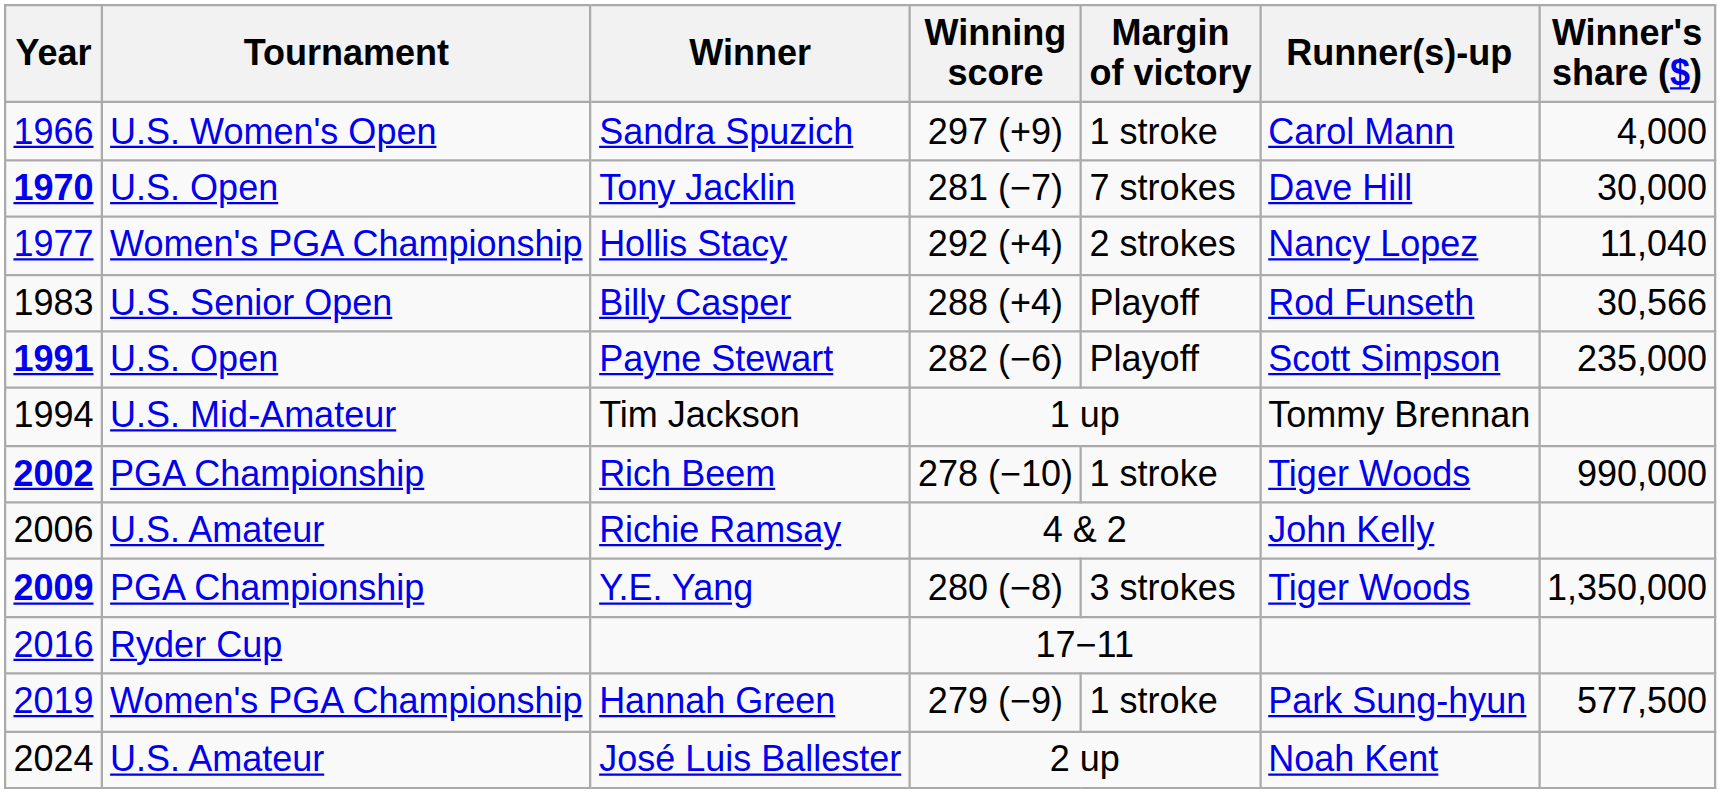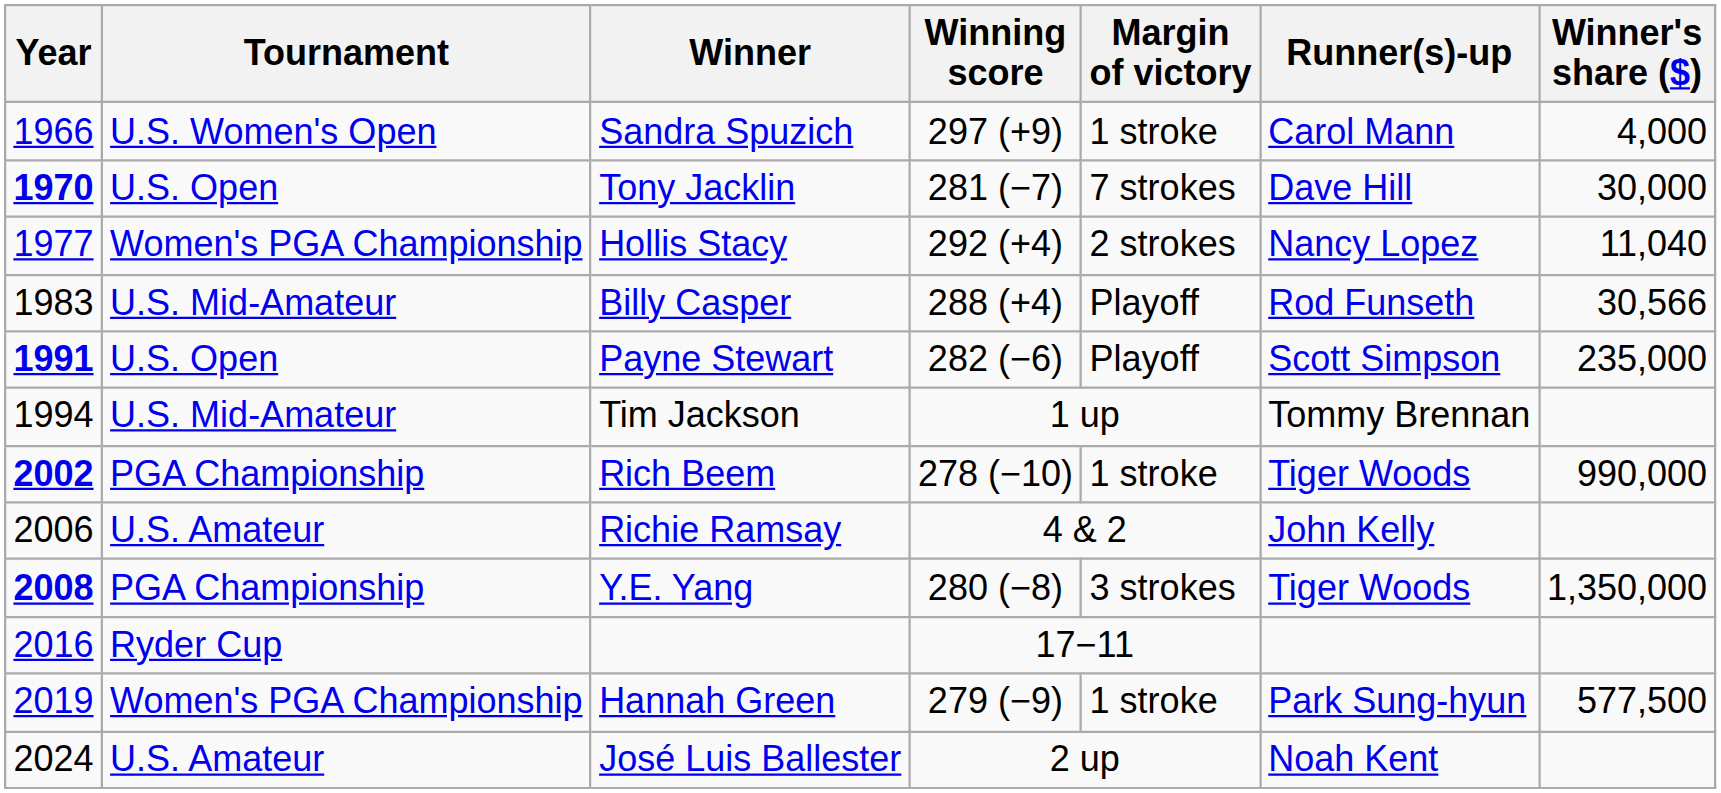 <table class="wikitable">
 <tr>
 <th>Year</th>
 <th>Tournament</th>
 <th>Winner</th>
 <th>Winning<br>score</th>
 <th>Margin<br>of victory</th>
 <th>Runner(s)-up</th>
 <th>Winner's<br>share (<a href='#'>$</a>)</th>
 </tr>
 <tr>
 <td><a href='#'>1966</a></td>
 <td><a href='#'>U.S. Women's Open</a></td>
 <td> <a href='#'>Sandra Spuzich</a></td>
 <td align=center>297 (+9)</td>
 <td>1 stroke</td>
 <td> <a href='#'>Carol Mann</a></td>
 <td align=right>4,000</td>
 </tr>
 <tr>
 <td><strong><a href='#'>1970</a></strong></td>
 <td><a href='#'>U.S. Open</a></td>
 <td> <a href='#'>Tony Jacklin</a></td>
 <td align=center>281 (−7)</td>
 <td>7 strokes</td>
 <td> <a href='#'>Dave Hill</a></td>
 <td align=right>30,000</td>
 </tr>
 <tr>
 <td><a href='#'>1977</a></td>
 <td><a href='#'>Women's PGA Championship</a></td>
 <td> <a href='#'>Hollis Stacy</a></td>
 <td align=center>292 (+4)</td>
 <td>2 strokes</td>
 <td> <a href='#'>Nancy Lopez</a></td>
 <td align=right>11,040</td>
 </tr>
 <tr>
 <td>1983</td>
-<td><a href='#'>U.S. Senior Open</a></td>
+<td><a href='#'>U.S. Mid-Amateur</a></td>
 <td> <a href='#'>Billy Casper</a></td>
 <td align=center>288 (+4)</td>
 <td>Playoff</td>
 <td> <a href='#'>Rod Funseth</a></td>
 <td align=right>30,566</td>
 </tr>
 <tr>
 <td><strong><a href='#'>1991</a></strong></td>
 <td><a href='#'>U.S. Open</a></td>
 <td> <a href='#'>Payne Stewart</a></td>
 <td align=center>282 (−6)</td>
 <td>Playoff</td>
 <td> <a href='#'>Scott Simpson</a></td>
 <td align=right>235,000</td>
 </tr>
 <tr>
 <td>1994</td>
 <td><a href='#'>U.S. Mid-Amateur</a></td>
 <td> Tim Jackson</td>
 <td colspan="2" align=center>1 up</td>
 <td> Tommy Brennan</td>
 <td></td>
 </tr>
 <tr>
 <td><strong><a href='#'>2002</a></strong></td>
 <td><a href='#'>PGA Championship</a></td>
 <td> <a href='#'>Rich Beem</a></td>
 <td align=center>278 (−10)</td>
 <td>1 stroke</td>
 <td> <a href='#'>Tiger Woods</a></td>
 <td align=right>990,000</td>
 </tr>
 <tr>
 <td>2006</td>
 <td><a href='#'>U.S. Amateur</a></td>
 <td> <a href='#'>Richie Ramsay</a></td>
 <td colspan=2 align=center>4 & 2</td>
 <td> <a href='#'>John Kelly</a></td>
 <td></td>
 </tr>
 <tr>
-<td><strong><a href='#'>2009</a></strong></td>
+<td><strong><a href='#'>2008</a></strong></td>
 <td><a href='#'>PGA Championship</a></td>
 <td> <a href='#'>Y.E. Yang</a></td>
 <td align=center>280 (−8)</td>
 <td>3 strokes</td>
 <td> <a href='#'>Tiger Woods</a></td>
 <td align=right>1,350,000</td>
 </tr>
 <tr>
 <td><a href='#'>2016</a></td>
 <td><a href='#'>Ryder Cup</a></td>
 <td></td>
 <td colspan=2 align=center>17−11</td>
 <td></td>
 <td></td>
 </tr>
 <tr>
 <td><a href='#'>2019</a></td>
 <td><a href='#'>Women's PGA Championship</a></td>
 <td> <a href='#'>Hannah Green</a></td>
 <td align=center>279 (−9)</td>
 <td>1 stroke</td>
 <td> <a href='#'>Park Sung-hyun</a></td>
 <td align=right>577,500</td>
 </tr>
 <tr>
 <td>2024</td>
 <td><a href='#'>U.S. Amateur</a></td>
 <td> <a href='#'>José Luis Ballester</a></td>
 <td colspan=2 align=center>2 up</td>
 <td> <a href='#'>Noah Kent</a></td>
 <td></td>
 </tr>
 </table>
